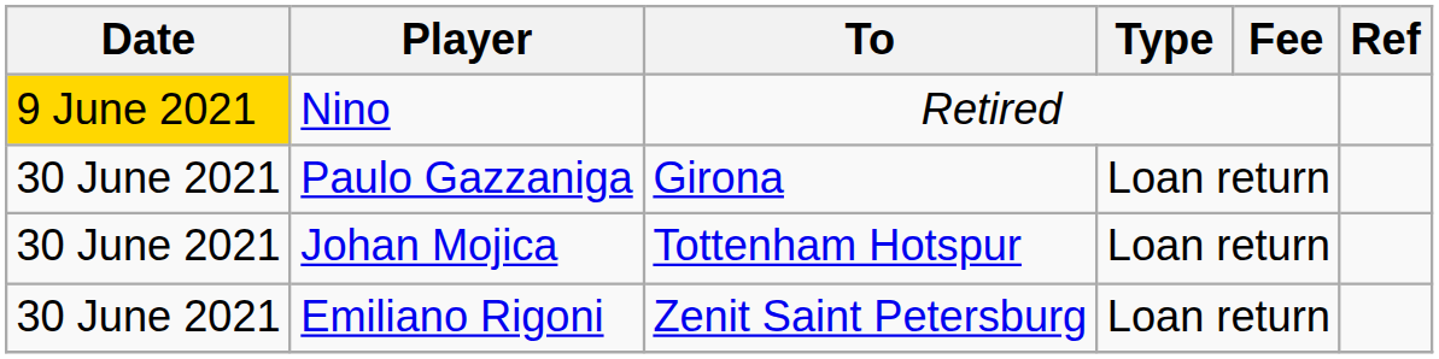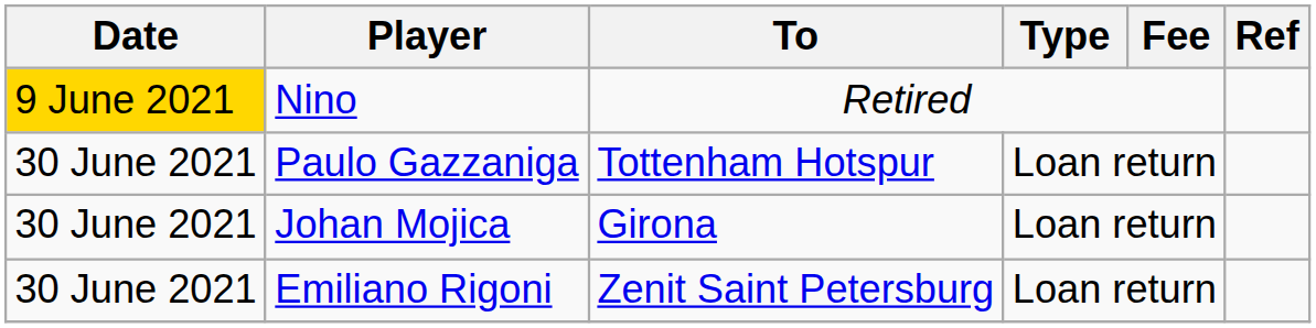 <table class="wikitable">
 <tr>
 <th>Date</th>
 <th>Player</th>
 <th>To</th>
 <th>Type</th>
 <th>Fee</th>
 <th>Ref</th>
 </tr>
 <tr>
 <td style="background: gold;">9 June 2021</td>
 <td> <a href='#'>Nino</a></td>
 <td colspan=3 align=center><em>Retired</em></td>
 <td align=center></td>
 </tr>
 <tr>
 <td>30 June 2021</td>
 <td> <a href='#'>Paulo Gazzaniga</a></td>
-<td><a href='#'>Girona</a></td>
+<td> <a href='#'>Tottenham Hotspur</a></td>
 <td align=center colspan=2>Loan return</td>
 <td align=center></td>
 </tr>
 <tr>
 <td>30 June 2021</td>
 <td> <a href='#'>Johan Mojica</a></td>
-<td> <a href='#'>Tottenham Hotspur</a></td>
+<td><a href='#'>Girona</a></td>
 <td align=center colspan=2>Loan return</td>
 <td align=center></td>
 </tr>
 <tr>
 <td>30 June 2021</td>
 <td> <a href='#'>Emiliano Rigoni</a></td>
 <td> <a href='#'>Zenit Saint Petersburg</a></td>
 <td align=center colspan=2>Loan return</td>
 <td align=center></td>
 </tr>
 <tr>
 </tr>
 </table>
